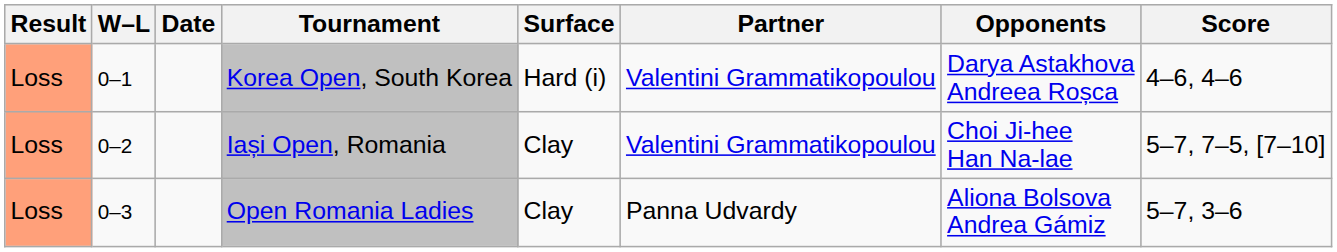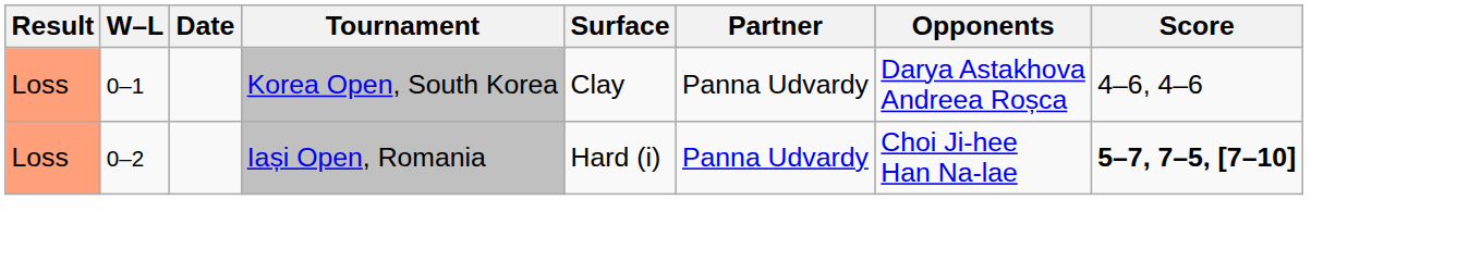 <table class="sortable wikitable">
 <tr>
 <th>Result</th>
 <th class="unsortable">W–L</th>
 <th>Date</th>
 <th>Tournament</th>
 <th>Surface</th>
 <th>Partner</th>
 <th>Opponents</th>
 <th class="unsortable">Score</th>
 </tr>
 <tr>
 <td style="background:#ffa07a;">Loss</td>
 <td><small>0–1</small></td>
 <td><a href='#'></a></td>
 <td style="background:silver;"><a href='#'>Korea Open</a>, South Korea</td>
-<td>Hard (i)</td>
-<td> <a href='#'>Valentini Grammatikopoulou</a></td>
+<td>Clay</td>
+<td> Panna Udvardy</td>
 <td> <a href='#'>Darya Astakhova</a> <br>  <a href='#'>Andreea Roșca</a></td>
 <td>4–6, 4–6</td>
 </tr>
 <tr>
 <td style="background:#ffa07a;">Loss</td>
 <td><small>0–2</small></td>
 <td><a href='#'></a></td>
 <td style="background:silver;"><a href='#'>Iași Open</a>, Romania</td>
-<td>Clay</td>
-<td> <a href='#'>Valentini Grammatikopoulou</a></td>
+<td>Hard (i)</td>
+<td> <a href='#'>Panna Udvardy</a></td>
 <td> <a href='#'>Choi Ji-hee</a> <br>  <a href='#'>Han Na-lae</a></td>
-<td>5–7, 7–5, [7–10]</td>
-</tr>
-<tr>
-<td style="background:#ffa07a;">Loss</td>
-<td><small>0–3</small></td>
-<td><a href='#'></a></td>
-<td style="background:silver;"><a href='#'>Open Romania Ladies</a></td>
-<td>Clay</td>
-<td> Panna Udvardy</td>
-<td> <a href='#'>Aliona Bolsova</a> <br>  <a href='#'>Andrea Gámiz</a></td>
-<td>5–7, 3–6</td>
+<td><strong>5–7, 7–5, [7–10]</strong></td>
 </tr>
 </table>
